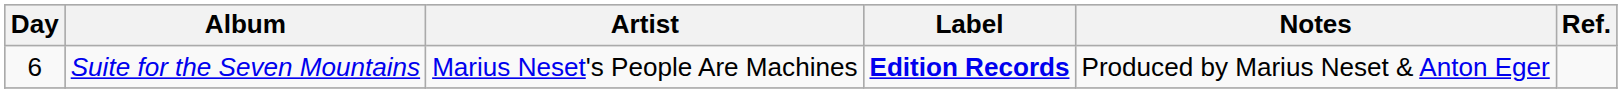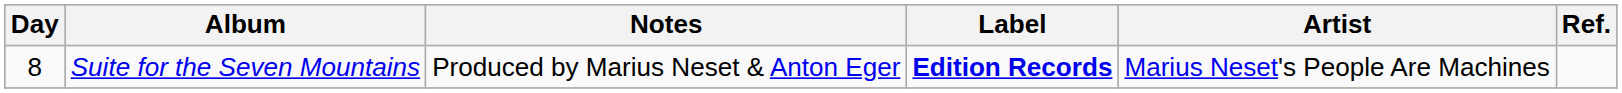 <table class="wikitable">
 <tr>
 <th>Day</th>
 <th>Album</th>
+<th>Notes</th>
+<th>Label</th>
 <th>Artist</th>
-<th>Label</th>
-<th>Notes</th>
 <th>Ref.</th>
 </tr>
 <tr>
-<td rowspan="1" style="text-align:center;">6</td>
+<td rowspan="1" style="text-align:center;">8</td>
 <td><em><a href='#'>Suite for the Seven Mountains</a></em></td>
+<td>Produced by Marius Neset & <a href='#'>Anton Eger</a></td>
+<td><strong><a href='#'>Edition Records</a></strong></td>
 <td><a href='#'>Marius Neset</a>'s People Are Machines</td>
-<td><strong><a href='#'>Edition Records</a></strong></td>
-<td>Produced by Marius Neset & <a href='#'>Anton Eger</a></td>
 <td style="text-align:center;"></td>
 </tr>
 </table>
